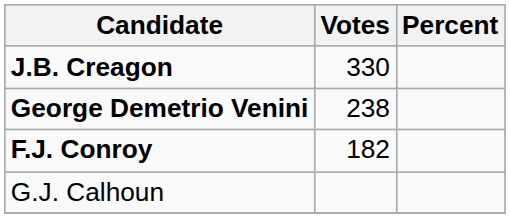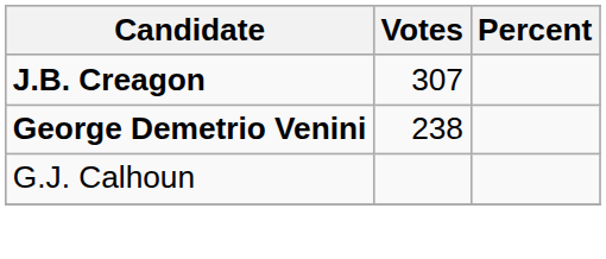 <table class="wikitable">
 <tr>
 <th>Candidate</th>
 <th>Votes</th>
 <th>Percent</th>
 </tr>
 <tr>
 <td style="font-weight:bold;">J.B. Creagon</td>
-<td style="text-align:right;">330</td>
+<td style="text-align:right;">307</td>
 <td style="text-align:right;"></td>
 </tr>
 <tr>
 <td style="font-weight:bold;">George Demetrio Venini</td>
 <td style="text-align:right;">238</td>
-<td style="text-align:right;"></td>
-</tr>
-<tr>
-<td style="font-weight:bold;">F.J. Conroy</td>
-<td style="text-align:right;">182</td>
 <td style="text-align:right;"></td>
 </tr>
 <tr>
 <td>G.J. Calhoun</td>
 <td style="text-align:right;"></td>
 <td style="text-align:right;"></td>
 </tr>
 <tr>
 </tr>
 </table>
